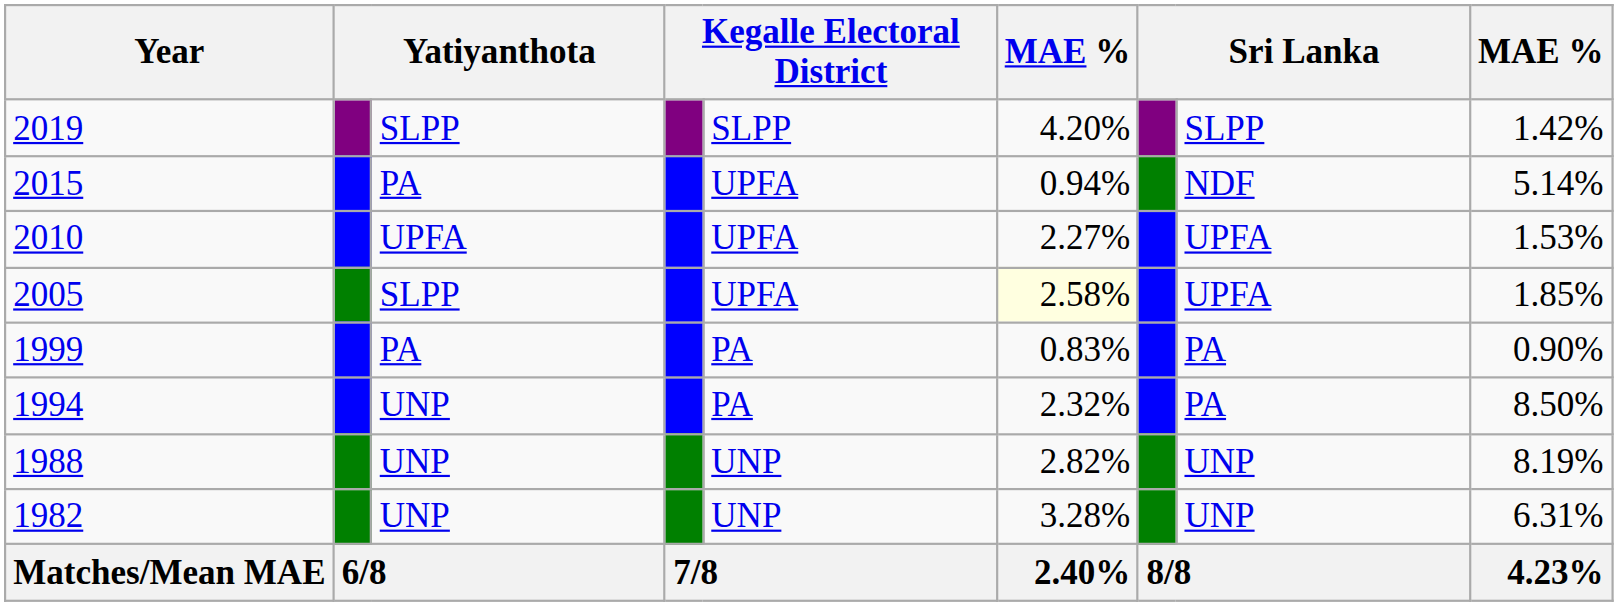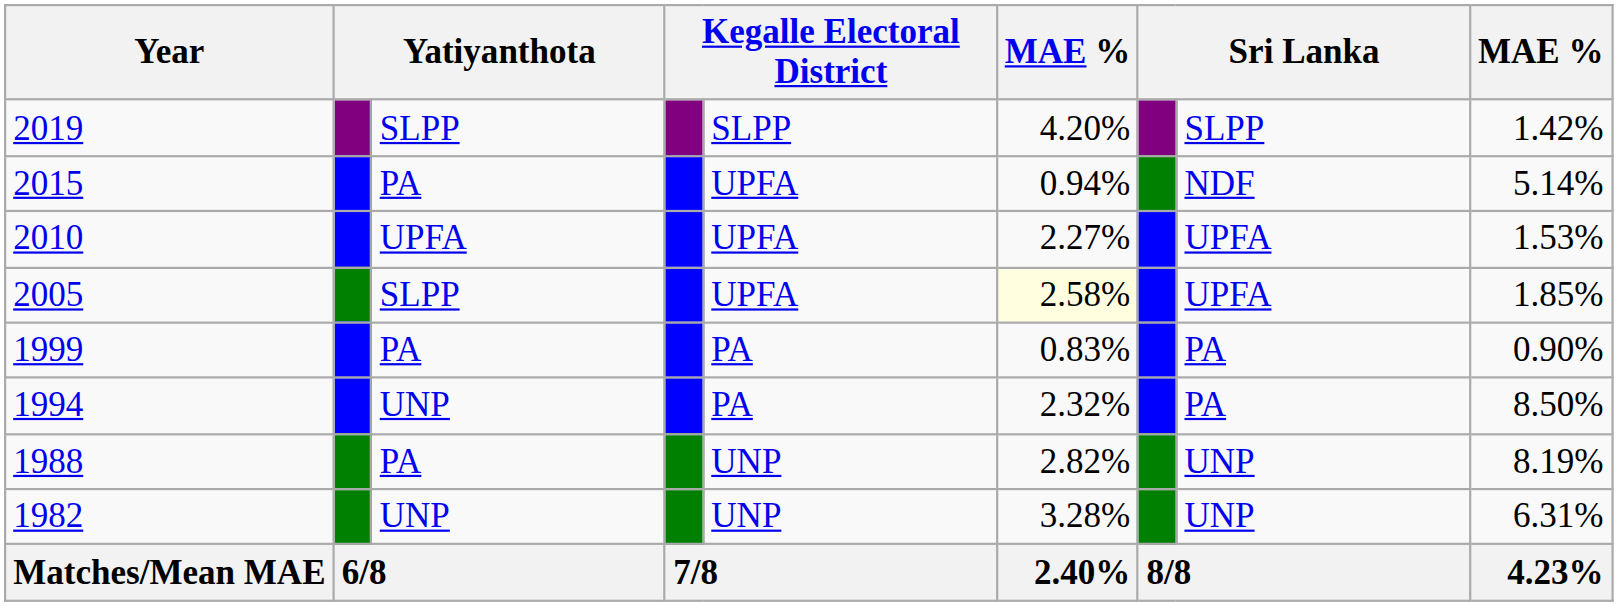 <table class="wikitable">
 <tr>
 <th>Year</th>
 <th colspan="2" width="144px">Yatiyanthota</th>
 <th colspan="2" width="144px"><a href='#'>Kegalle Electoral District</a></th>
 <th><a href='#'>MAE</a> %</th>
 <th colspan="2" width="144px">Sri Lanka</th>
 <th>MAE %</th>
 </tr>
 <tr>
 <td><a href='#'>2019</a></td>
 <td style="background-color:purple;" width="10px"></td>
 <td style="text-align:left;"><a href='#'>SLPP</a></td>
 <td style="background-color:purple;" width="10px"></td>
 <td style="text-align:left;"><a href='#'>SLPP</a></td>
 <td style="text-align:right;">4.20%</td>
 <td style="background-color:purple;" width="10px"></td>
 <td style="text-align:left;"><a href='#'>SLPP</a></td>
 <td style="text-align:right;">1.42%</td>
 </tr>
 <tr>
 <td><a href='#'>2015</a></td>
 <td style="background-color:blue;" width="10px"></td>
 <td style="text-align:left;"><a href='#'>PA</a></td>
 <td style="background-color:blue;" width="10px"></td>
 <td style="text-align:left;"><a href='#'>UPFA</a></td>
 <td style="text-align:right;">0.94%</td>
 <td style="background-color:green;" width="10px"></td>
 <td style="text-align:left;"><a href='#'>NDF</a></td>
 <td style="text-align:right;">5.14%</td>
 </tr>
 <tr>
 <td><a href='#'>2010</a></td>
 <td style="background-color:blue;" width="10px"></td>
 <td style="text-align:left;"><a href='#'>UPFA</a></td>
 <td style="background-color:blue;" width="10px"></td>
 <td style="text-align:left;"><a href='#'>UPFA</a></td>
 <td style="text-align:right;">2.27%</td>
 <td style="background-color:blue;" width="10px"></td>
 <td style="text-align:left;"><a href='#'>UPFA</a></td>
 <td style="text-align:right;">1.53%</td>
 </tr>
 <tr>
 <td><a href='#'>2005</a></td>
 <td style="background-color:green;" width="10px"></td>
 <td style="text-align:left;"><a href='#'>SLPP</a></td>
 <td style="background-color:blue;" width="10px"></td>
 <td style="text-align:left;"><a href='#'>UPFA</a></td>
 <td style="background: lightyellow; text-align:right;">2.58%</td>
 <td style="background-color:blue;" width="10px"></td>
 <td style="text-align:left;"><a href='#'>UPFA</a></td>
 <td style="text-align:right;">1.85%</td>
 </tr>
 <tr>
 <td><a href='#'>1999</a></td>
 <td style="background-color:blue;" width="10px"></td>
 <td style="text-align:left;"><a href='#'>PA</a></td>
 <td style="background-color:blue;" width="10px"></td>
 <td style="text-align:left;"><a href='#'>PA</a></td>
 <td style="text-align:right;">0.83%</td>
 <td style="background-color:blue;" width="10px"></td>
 <td style="text-align:left;"><a href='#'>PA</a></td>
 <td style="text-align:right;">0.90%</td>
 </tr>
 <tr>
 <td><a href='#'>1994</a></td>
 <td style="background-color:blue;" width="10px"></td>
 <td style="text-align:left;"><a href='#'>UNP</a></td>
 <td style="background-color:blue;" width="10px"></td>
 <td style="text-align:left;"><a href='#'>PA</a></td>
 <td style="text-align:right;">2.32%</td>
 <td style="background-color:blue;" width="10px"></td>
 <td style="text-align:left;"><a href='#'>PA</a></td>
 <td style="text-align:right;">8.50%</td>
 </tr>
 <tr>
 <td><a href='#'>1988</a></td>
 <td style="background-color:green;" width="10px"></td>
-<td style="text-align:left;"><a href='#'>UNP</a></td>
+<td style="text-align:left;"><a href='#'>PA</a></td>
 <td style="background-color:green;" width="10px"></td>
 <td style="text-align:left;"><a href='#'>UNP</a></td>
 <td style="text-align:right;">2.82%</td>
 <td style="background-color:green;" width="10px"></td>
 <td style="text-align:left;"><a href='#'>UNP</a></td>
 <td style="text-align:right;">8.19%</td>
 </tr>
 <tr>
 <td><a href='#'>1982</a></td>
 <td style="background-color:green;" width="10px"></td>
 <td style="text-align:left;"><a href='#'>UNP</a></td>
 <td style="background-color:green;" width="10px"></td>
 <td style="text-align:left;"><a href='#'>UNP</a></td>
 <td style="text-align:right;">3.28%</td>
 <td style="background-color:green;" width="10px"></td>
 <td style="text-align:left;"><a href='#'>UNP</a></td>
 <td style="text-align:right;">6.31%</td>
 </tr>
 <tr>
 <th>Matches/Mean MAE</th>
 <th style="text-align:left;"colspan="2" width="144px">6/8</th>
 <th style="text-align:left;"colspan="2" width="144px">7/8</th>
 <th style="text-align:right;">2.40%</th>
 <th style="text-align:left;"colspan="2" width="144px">8/8</th>
 <th style="text-align:right;">4.23%</th>
 </tr>
 </table>
